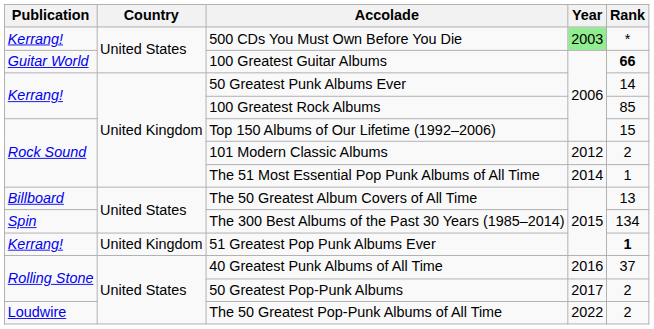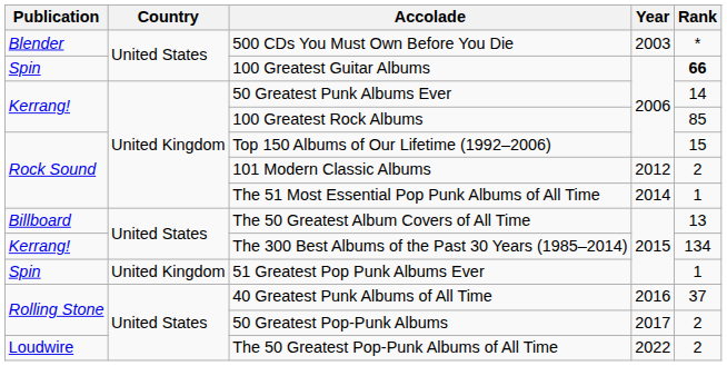 <table class="wikitable">
 <tr>
 <th>Publication</th>
 <th>Country</th>
 <th>Accolade</th>
 <th>Year</th>
 <th>Rank</th>
 </tr>
 <tr>
-<td><em><a href='#'>Kerrang!</a></em></td>
+<td><em><a href='#'>Blender</a></em></td>
 <td rowspan="2">United States</td>
 <td>500 CDs You Must Own Before You Die</td>
-<td style="background: lightgreen;">2003</td>
+<td>2003</td>
 <td style="text-align:center;">*</td>
 </tr>
 <tr>
-<td><em><a href='#'>Guitar World</a></em></td>
+<td><em><a href='#'>Spin</a></em></td>
 <td>100 Greatest Guitar Albums</td>
 <td rowspan="4">2006</td>
 <td style="text-align:center;"><strong>66</strong></td>
 </tr>
 <tr>
 <td rowspan="2"><em><a href='#'>Kerrang!</a></em></td>
 <td rowspan="5">United Kingdom</td>
 <td>50 Greatest Punk Albums Ever</td>
 <td style="text-align:center;">14</td>
 </tr>
 <tr>
 <td>100 Greatest Rock Albums</td>
 <td style="text-align:center;">85</td>
 </tr>
 <tr>
 <td rowspan="3"><em><a href='#'>Rock Sound</a></em></td>
 <td>Top 150 Albums of Our Lifetime (1992–2006)</td>
 <td style="text-align:center;">15</td>
 </tr>
 <tr>
 <td>101 Modern Classic Albums</td>
 <td>2012</td>
 <td style="text-align:center;">2</td>
 </tr>
 <tr>
 <td>The 51 Most Essential Pop Punk Albums of All Time</td>
 <td>2014</td>
 <td style="text-align:center;">1</td>
 </tr>
 <tr>
 <td><em><a href='#'>Billboard</a></em></td>
 <td rowspan="2">United States</td>
 <td>The 50 Greatest Album Covers of All Time</td>
 <td rowspan="3">2015</td>
 <td style="text-align:center;">13</td>
 </tr>
 <tr>
-<td><em><a href='#'>Spin</a></em></td>
+<td><em><a href='#'>Kerrang!</a></em></td>
 <td>The 300 Best Albums of the Past 30 Years (1985–2014)</td>
 <td style="text-align:center;">134</td>
 </tr>
 <tr>
-<td><em><a href='#'>Kerrang!</a></em></td>
+<td><em><a href='#'>Spin</a></em></td>
 <td>United Kingdom</td>
 <td>51 Greatest Pop Punk Albums Ever</td>
-<td style="text-align:center;"><strong>1</strong></td>
+<td style="text-align:center;">1</td>
 </tr>
 <tr>
 <td rowspan="2"><em><a href='#'>Rolling Stone</a></em></td>
 <td rowspan="3">United States</td>
 <td>40 Greatest Punk Albums of All Time</td>
 <td>2016</td>
 <td style="text-align:center;">37</td>
 </tr>
 <tr>
 <td>50 Greatest Pop-Punk Albums</td>
 <td>2017</td>
 <td style="text-align:center;">2</td>
 </tr>
 <tr>
 <td><a href='#'>Loudwire</a></td>
 <td>The 50 Greatest Pop-Punk Albums of All Time</td>
 <td>2022</td>
 <td style="text-align:center;">2</td>
 </tr>
 </table>
